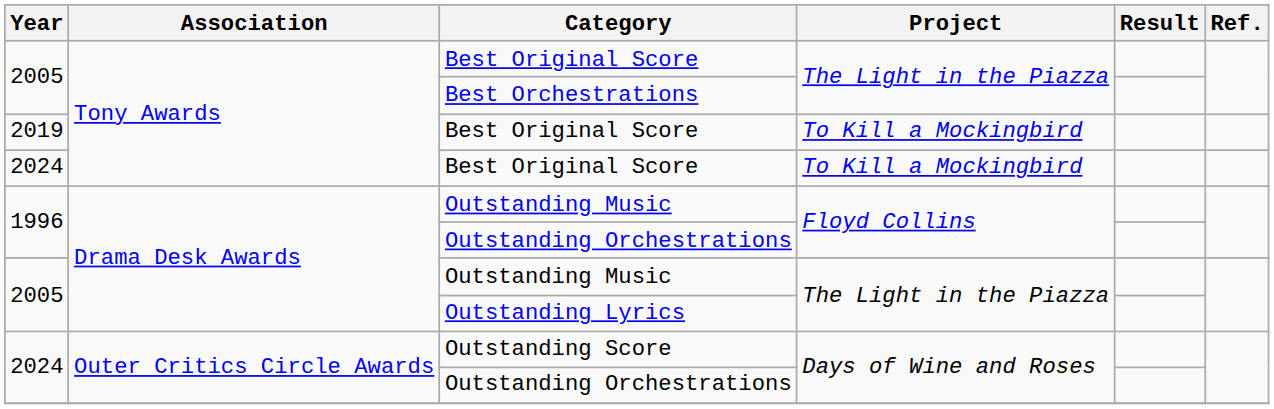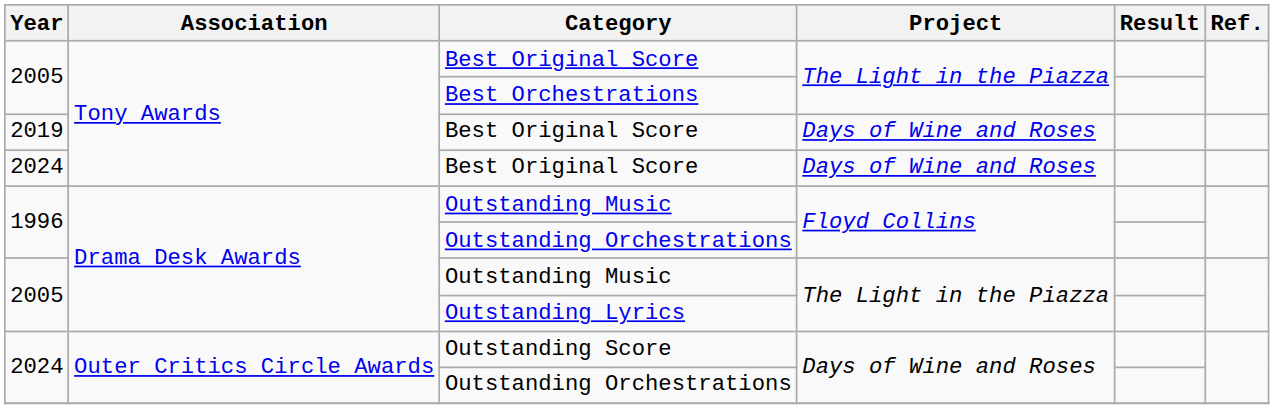 <table class="wikitable">
 <tr>
 <th>Year</th>
 <th>Association</th>
 <th>Category</th>
 <th>Project</th>
 <th>Result</th>
 <th>Ref.</th>
 </tr>
 <tr>
 <td rowspan=2>2005</td>
 <td rowspan=4><a href='#'>Tony Awards</a></td>
 <td><a href='#'>Best Original Score</a></td>
 <td rowspan=2><em><a href='#'>The Light in the Piazza</a></em></td>
 <td></td>
 <td rowspan=2></td>
 </tr>
 <tr>
 <td><a href='#'>Best Orchestrations</a></td>
 <td></td>
 </tr>
 <tr>
 <td>2019</td>
 <td>Best Original Score</td>
-<td><em><a href='#'>To Kill a Mockingbird</a></em></td>
+<td><em><a href='#'>Days of Wine and Roses</a></em></td>
 <td></td>
 <td></td>
 </tr>
 <tr>
 <td>2024</td>
 <td>Best Original Score</td>
-<td><em><a href='#'>To Kill a Mockingbird</a></em></td>
+<td><em><a href='#'>Days of Wine and Roses</a></em></td>
 <td></td>
 <td></td>
 </tr>
 <tr>
 <td rowspan=2>1996</td>
 <td rowspan=4><a href='#'>Drama Desk Awards</a></td>
 <td><a href='#'>Outstanding Music</a></td>
 <td rowspan="2"><em><a href='#'>Floyd Collins</a></em></td>
 <td></td>
 <td rowspan=2></td>
 </tr>
 <tr>
 <td><a href='#'>Outstanding Orchestrations</a></td>
 <td></td>
 </tr>
 <tr>
 <td rowspan=2>2005</td>
 <td>Outstanding Music</td>
 <td rowspan=2><em>The Light in the Piazza</em></td>
 <td></td>
 <td rowspan=2></td>
 </tr>
 <tr>
 <td><a href='#'>Outstanding Lyrics</a></td>
 <td></td>
 </tr>
 <tr>
 <td rowspan=2>2024</td>
 <td rowspan=2><a href='#'>Outer Critics Circle Awards</a></td>
 <td>Outstanding Score</td>
 <td rowspan=2><em>Days of Wine and Roses</em></td>
 <td></td>
 <td rowspan=2></td>
 </tr>
 <tr>
 <td>Outstanding Orchestrations</td>
 <td></td>
 </tr>
 <tr>
 </tr>
 </table>
